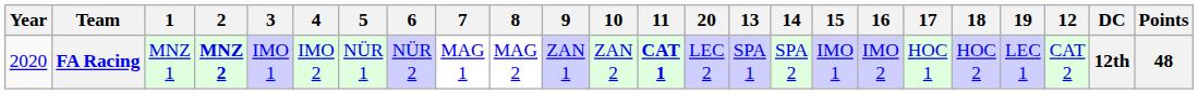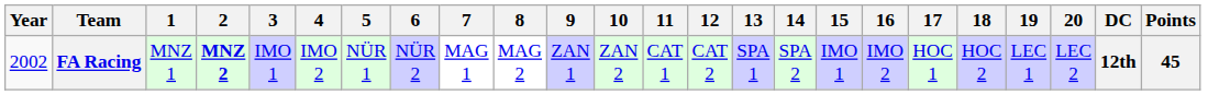 <table class="wikitable" style="text-align:center; font-size:85%">
 <tr>
 <th>Year</th>
 <th>Team</th>
 <th>1</th>
 <th>2</th>
 <th>3</th>
 <th>4</th>
 <th>5</th>
 <th>6</th>
 <th>7</th>
 <th>8</th>
 <th>9</th>
 <th>10</th>
 <th>11</th>
-<th>20</th>
+<th>12</th>
 <th>13</th>
 <th>14</th>
 <th>15</th>
 <th>16</th>
 <th>17</th>
 <th>18</th>
 <th>19</th>
-<th>12</th>
+<th>20</th>
 <th>DC</th>
 <th>Points</th>
 </tr>
 <tr>
-<td><a href='#'>2020</a></td>
+<td><a href='#'>2002</a></td>
 <th nowrap><a href='#'>FA Racing</a></th>
 <td style="background:#DFFFDF;"><a href='#'>MNZ<br>1</a><br></td>
 <td style="background:#DFFFDF;"><strong><a href='#'>MNZ<br>2</a><br></strong></td>
 <td style="background:#CFCFFF;"><a href='#'>IMO<br>1</a><br></td>
 <td style="background:#DFFFDF;"><a href='#'>IMO<br>2</a><br></td>
 <td style="background:#DFFFDF;"><a href='#'>NÜR<br>1</a><br></td>
 <td style="background:#CFCFFF;"><a href='#'>NÜR<br>2</a><br></td>
 <td style="background:#FFFFFF;"><a href='#'>MAG<br>1</a><br></td>
 <td style="background:#FFFFFF;"><a href='#'>MAG<br>2</a><br></td>
 <td style="background:#CFCFFF;"><a href='#'>ZAN<br>1</a><br></td>
 <td style="background:#DFFFDF;"><a href='#'>ZAN<br>2</a><br></td>
-<td style="background:#DFFFDF;"><strong><a href='#'>CAT<br>1</a><br></strong></td>
-<td style="background:#CFCFFF;"><a href='#'>LEC<br>2</a><br></td>
+<td style="background:#DFFFDF;"><a href='#'>CAT<br>1</a><br></td>
+<td style="background:#DFFFDF;"><a href='#'>CAT<br>2</a><br></td>
 <td style="background:#CFCFFF;"><a href='#'>SPA<br>1</a><br></td>
 <td style="background:#DFFFDF;"><a href='#'>SPA<br>2</a><br></td>
 <td style="background:#CFCFFF;"><a href='#'>IMO<br>1</a><br></td>
 <td style="background:#CFCFFF;"><a href='#'>IMO<br>2</a><br></td>
 <td style="background:#DFFFDF;"><a href='#'>HOC<br>1</a><br></td>
 <td style="background:#CFCFFF;"><a href='#'>HOC<br>2</a><br></td>
 <td style="background:#CFCFFF;"><a href='#'>LEC<br>1</a><br></td>
-<td style="background:#DFFFDF;"><a href='#'>CAT<br>2</a><br></td>
+<td style="background:#CFCFFF;"><a href='#'>LEC<br>2</a><br></td>
 <th>12th</th>
-<th>48</th>
+<th>45</th>
 </tr>
 </table>
